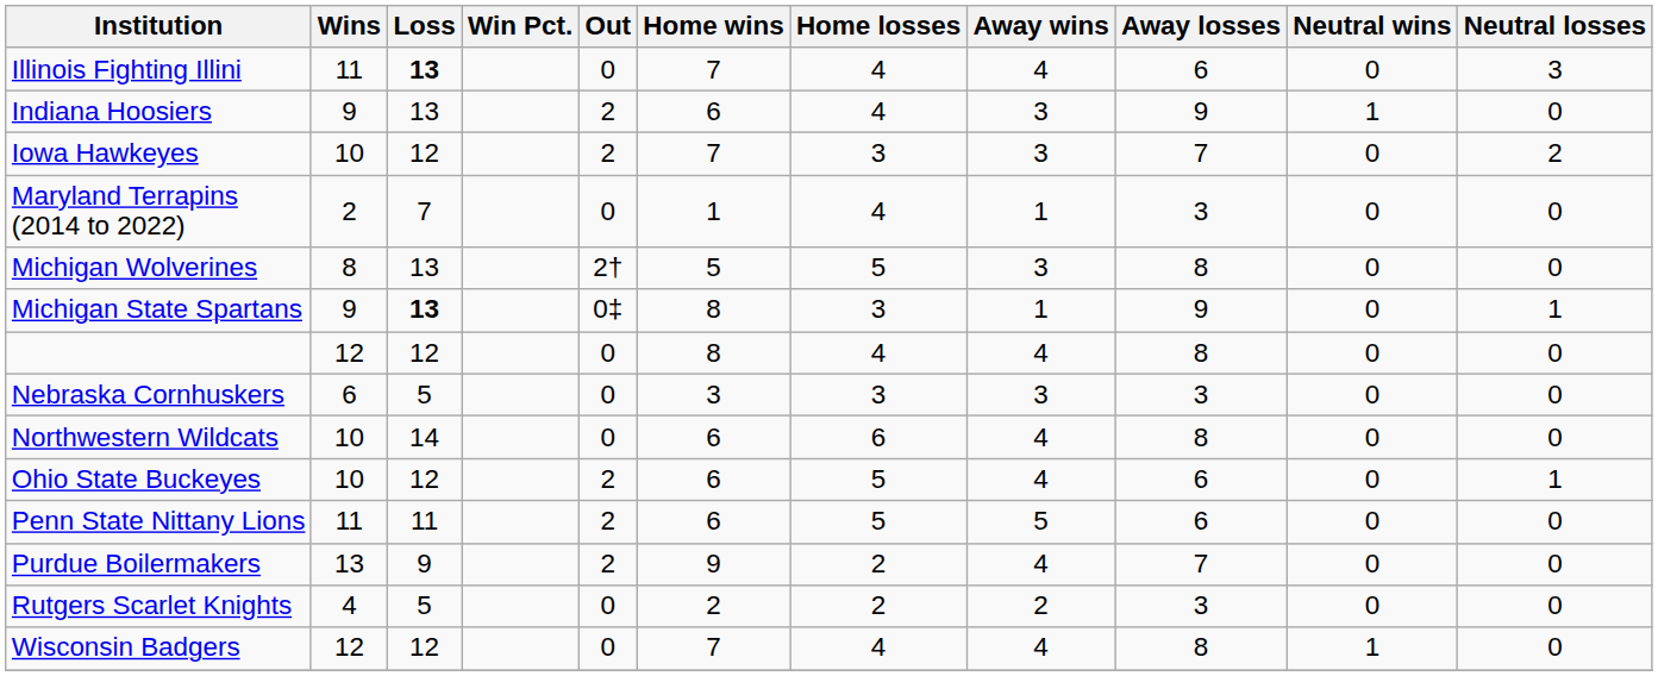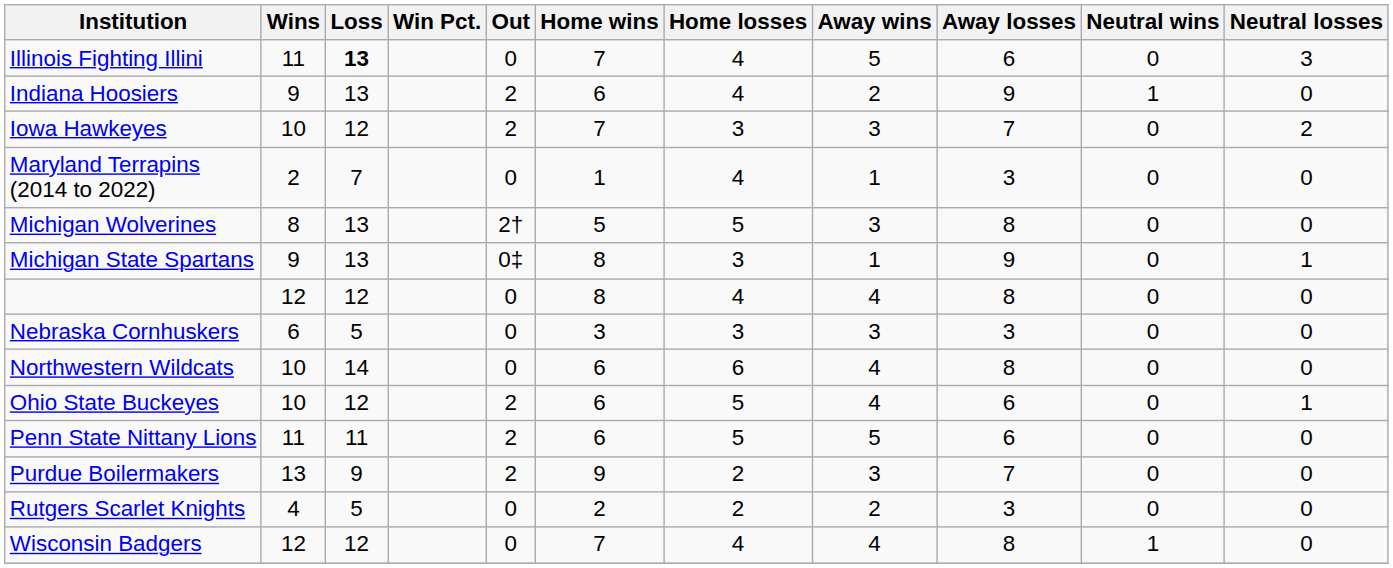 <table class="wikitable sortable"  style="text-align:center;">
 <tr>
 <th>Institution</th>
 <th>Wins</th>
 <th>Loss</th>
 <th>Win Pct.</th>
 <th>Out</th>
 <th>Home wins</th>
 <th>Home losses</th>
 <th>Away wins</th>
 <th>Away losses</th>
 <th>Neutral wins</th>
 <th>Neutral losses</th>
 </tr>
 <tr>
 <td style="text-align:left"><a href='#'>Illinois Fighting Illini</a></td>
 <td>11</td>
 <td><strong>13</strong></td>
 <td></td>
 <td>0</td>
 <td>7</td>
 <td>4</td>
-<td>4</td>
+<td>5</td>
 <td>6</td>
 <td>0</td>
 <td>3</td>
 </tr>
 <tr>
 <td style="text-align:left"><a href='#'>Indiana Hoosiers</a></td>
 <td>9</td>
 <td>13</td>
 <td></td>
 <td>2</td>
 <td>6</td>
 <td>4</td>
-<td>3</td>
+<td>2</td>
 <td>9</td>
 <td>1</td>
 <td>0</td>
 </tr>
 <tr>
 <td style="text-align:left"><a href='#'>Iowa Hawkeyes</a></td>
 <td>10</td>
 <td>12</td>
 <td></td>
 <td>2</td>
 <td>7</td>
 <td>3</td>
 <td>3</td>
 <td>7</td>
 <td>0</td>
 <td>2</td>
 </tr>
 <tr>
 <td style="text-align:left"><a href='#'>Maryland Terrapins</a><br>(2014 to 2022)</td>
 <td>2</td>
 <td>7</td>
 <td></td>
 <td>0</td>
 <td>1</td>
 <td>4</td>
 <td>1</td>
 <td>3</td>
 <td>0</td>
 <td>0</td>
 </tr>
 <tr>
 <td style="text-align:left"><a href='#'>Michigan Wolverines</a></td>
 <td>8</td>
 <td>13</td>
 <td></td>
 <td>2†</td>
 <td>5</td>
 <td>5</td>
 <td>3</td>
 <td>8</td>
 <td>0</td>
 <td>0</td>
 </tr>
 <tr>
 <td style="text-align:left"><a href='#'>Michigan State Spartans</a></td>
 <td>9</td>
-<td><strong>13</strong></td>
+<td>13</td>
 <td></td>
 <td>0‡</td>
 <td>8</td>
 <td>3</td>
 <td>1</td>
 <td>9</td>
 <td>0</td>
 <td>1</td>
 </tr>
 <tr>
 <td></td>
 <td>12</td>
 <td>12</td>
 <td></td>
 <td>0</td>
 <td>8</td>
 <td>4</td>
 <td>4</td>
 <td>8</td>
 <td>0</td>
 <td>0</td>
 </tr>
 <tr>
 <td style="text-align:left"><a href='#'>Nebraska Cornhuskers</a></td>
 <td>6</td>
 <td>5</td>
 <td></td>
 <td>0</td>
 <td>3</td>
 <td>3</td>
 <td>3</td>
 <td>3</td>
 <td>0</td>
 <td>0</td>
 </tr>
 <tr>
 <td style="text-align:left"><a href='#'>Northwestern Wildcats</a></td>
 <td>10</td>
 <td>14</td>
 <td></td>
 <td>0</td>
 <td>6</td>
 <td>6</td>
 <td>4</td>
 <td>8</td>
 <td>0</td>
 <td>0</td>
 </tr>
 <tr>
 <td style="text-align:left"><a href='#'>Ohio State Buckeyes</a></td>
 <td>10</td>
 <td>12</td>
 <td></td>
 <td>2</td>
 <td>6</td>
 <td>5</td>
 <td>4</td>
 <td>6</td>
 <td>0</td>
 <td>1</td>
 </tr>
 <tr>
 <td style="text-align:left"><a href='#'>Penn State Nittany Lions</a></td>
 <td>11</td>
 <td>11</td>
 <td></td>
 <td>2</td>
 <td>6</td>
 <td>5</td>
 <td>5</td>
 <td>6</td>
 <td>0</td>
 <td>0</td>
 </tr>
 <tr>
 <td style="text-align:left"><a href='#'>Purdue Boilermakers</a></td>
 <td>13</td>
 <td>9</td>
 <td></td>
 <td>2</td>
 <td>9</td>
 <td>2</td>
-<td>4</td>
+<td>3</td>
 <td>7</td>
 <td>0</td>
 <td>0</td>
 </tr>
 <tr>
 <td style="text-align:left"><a href='#'>Rutgers Scarlet Knights</a></td>
 <td>4</td>
 <td>5</td>
 <td></td>
 <td>0</td>
 <td>2</td>
 <td>2</td>
 <td>2</td>
 <td>3</td>
 <td>0</td>
 <td>0</td>
 </tr>
 <tr>
 <td style="text-align:left"><a href='#'>Wisconsin Badgers</a></td>
 <td>12</td>
 <td>12</td>
 <td></td>
 <td>0</td>
 <td>7</td>
 <td>4</td>
 <td>4</td>
 <td>8</td>
 <td>1</td>
 <td>0</td>
 </tr>
 <tr class="sortbottom">
 </tr>
 </table>
